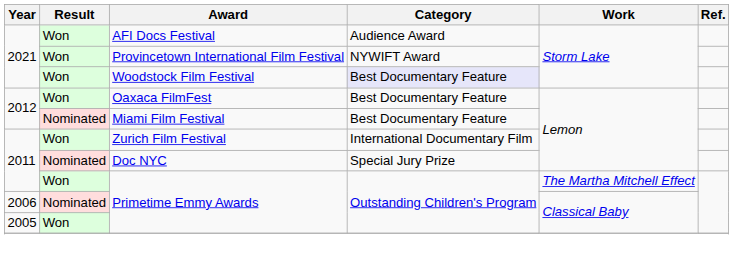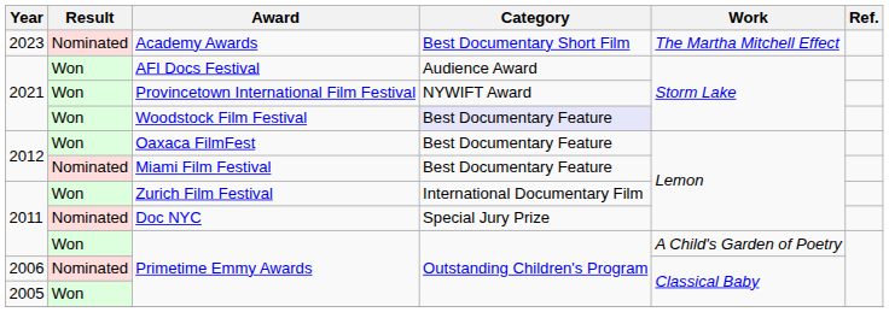 <table class="wikitable">
 <tr>
 <th>Year</th>
 <th>Result</th>
 <th>Award</th>
 <th>Category</th>
 <th>Work</th>
 <th>Ref.</th>
+</tr>
+<tr>
+<td>2023</td>
+<td style="background: #ffdddd">Nominated</td>
+<td><a href='#'>Academy Awards</a></td>
+<td><a href='#'>Best Documentary Short Film</a></td>
+<td><em><a href='#'>The Martha Mitchell Effect</a></em></td>
+<td></td>
 </tr>
 <tr>
 <td rowspan="3">2021</td>
 <td style="background: #ddffdd">Won</td>
 <td><a href='#'>AFI Docs Festival</a></td>
 <td>Audience Award</td>
 <td rowspan="3"><em><a href='#'>Storm Lake</a></em></td>
 <td></td>
 </tr>
 <tr>
 <td style="background: #ddffdd">Won</td>
 <td><a href='#'>Provincetown International Film Festival</a></td>
 <td>NYWIFT Award</td>
 <td></td>
 </tr>
 <tr>
 <td style="background: #ddffdd">Won</td>
 <td><a href='#'>Woodstock Film Festival</a></td>
 <td style="background: lavender;">Best Documentary Feature</td>
 <td></td>
 </tr>
 <tr>
 <td rowspan="2">2012</td>
 <td style="background: #ddffdd">Won</td>
 <td><a href='#'>Oaxaca FilmFest</a></td>
 <td>Best Documentary Feature</td>
 <td rowspan="4"><em>Lemon</em></td>
 <td></td>
 </tr>
 <tr>
 <td style="background: #ffdddd">Nominated</td>
 <td><a href='#'>Miami Film Festival</a></td>
 <td>Best Documentary Feature</td>
 <td></td>
 </tr>
 <tr>
 <td rowspan="3">2011</td>
 <td style="background: #ddffdd">Won</td>
 <td><a href='#'>Zurich Film Festival</a></td>
 <td>International Documentary Film</td>
 <td></td>
 </tr>
 <tr>
 <td style="background: #ffdddd">Nominated</td>
 <td><a href='#'>Doc NYC</a></td>
 <td>Special Jury Prize</td>
 <td></td>
 </tr>
 <tr>
 <td style="background: #ddffdd">Won</td>
 <td rowspan="3"><a href='#'>Primetime Emmy Awards</a></td>
 <td rowspan="3"><a href='#'>Outstanding Children's Program</a></td>
-<td><em><a href='#'>The Martha Mitchell Effect</a></em></td>
+<td><em>A Child's Garden of Poetry</em></td>
 <td rowspan="3"></td>
 </tr>
 <tr>
 <td>2006</td>
 <td style="background: #ffdddd">Nominated</td>
 <td rowspan="2"><em><a href='#'>Classical Baby</a></em></td>
 </tr>
 <tr>
 <td>2005</td>
 <td style="background: #ddffdd">Won</td>
 </tr>
 <tr>
 </tr>
 <tr>
 </tr>
 </table>
